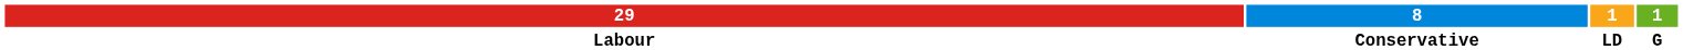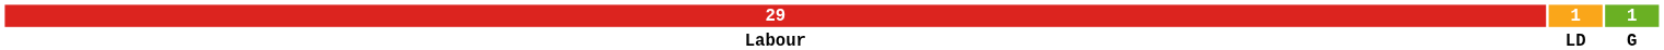 <table style="width:100%; text-align:center;">
 <tr style="color:white;">
 <td style="background:#dc241f; width:74.4%;"><strong>29</strong></td>
-<td style="background:#0087dc; width:20.5%;"><strong>8</strong></td>
 <td style="background:#FAA61A; width:2.6%;"><strong>1</strong></td>
 <td style="background:#6AB023; width:2.6%;"><strong>1</strong></td>
 </tr>
 <tr>
 <td><span><strong>Labour</strong></span></td>
-<td><span><strong>Conservative</strong></span></td>
 <td><span><strong>LD</strong></span></td>
 <td><span><strong>G</strong></span></td>
 </tr>
 </table>
